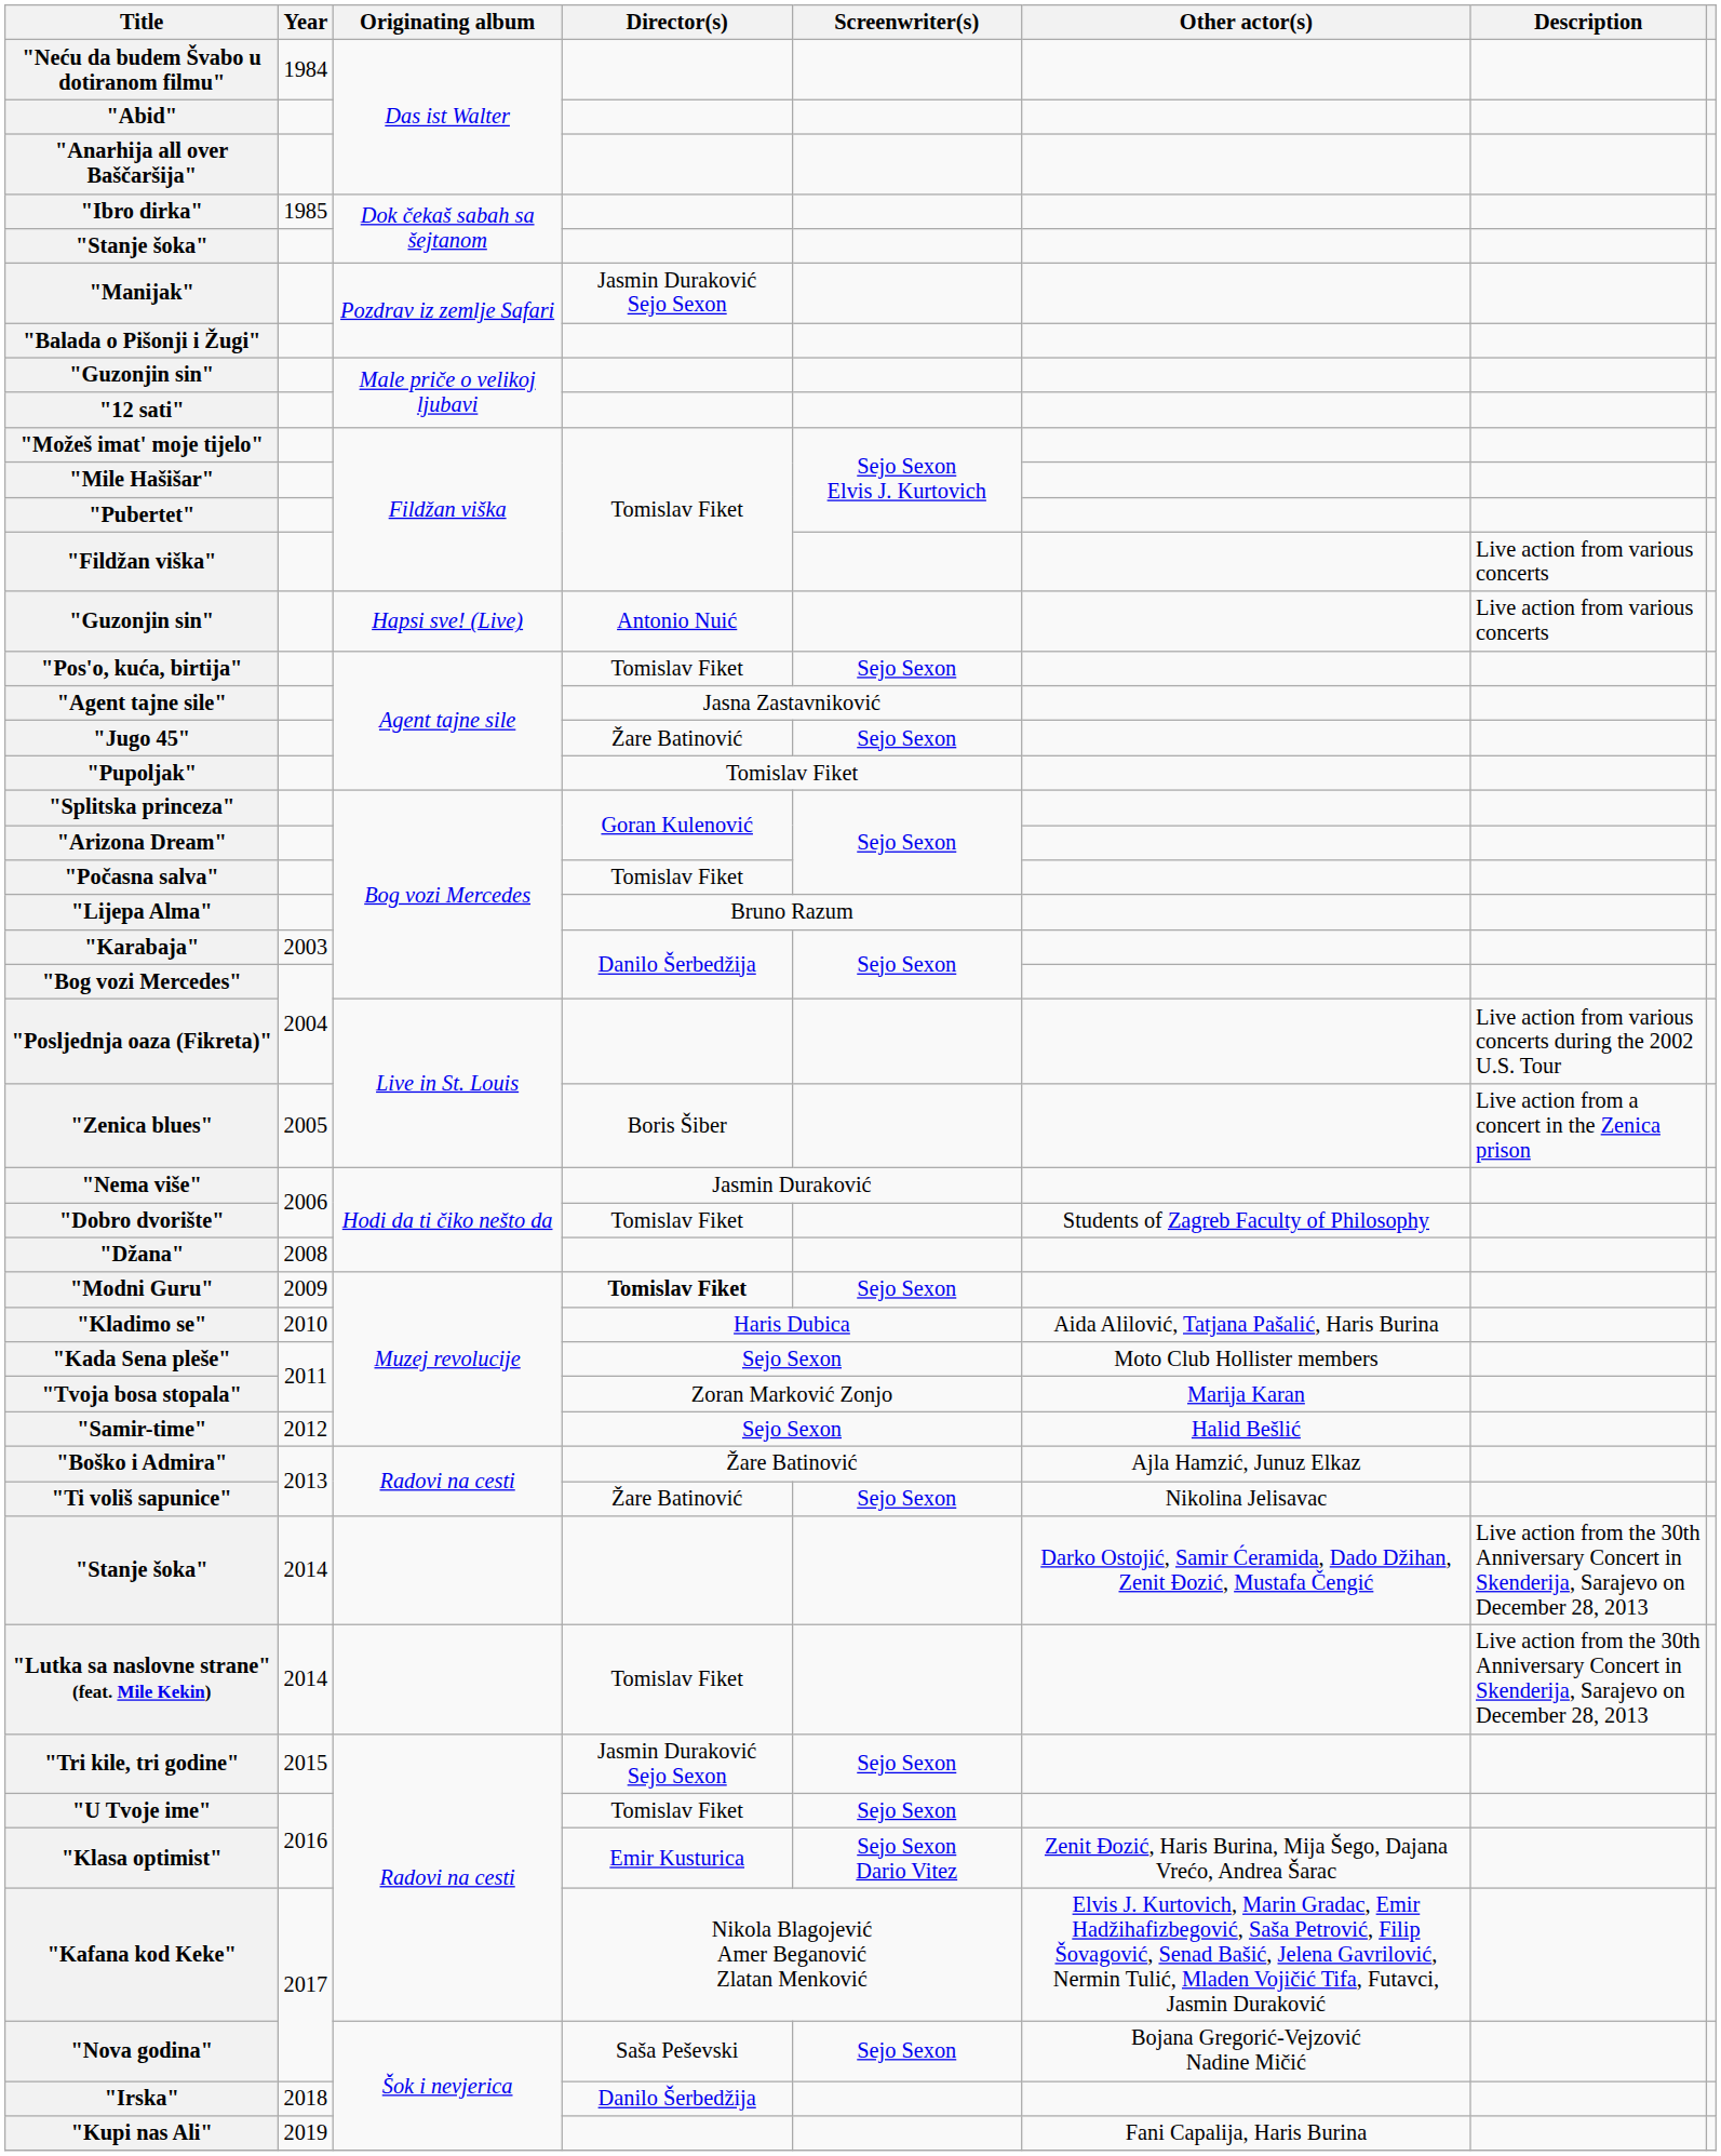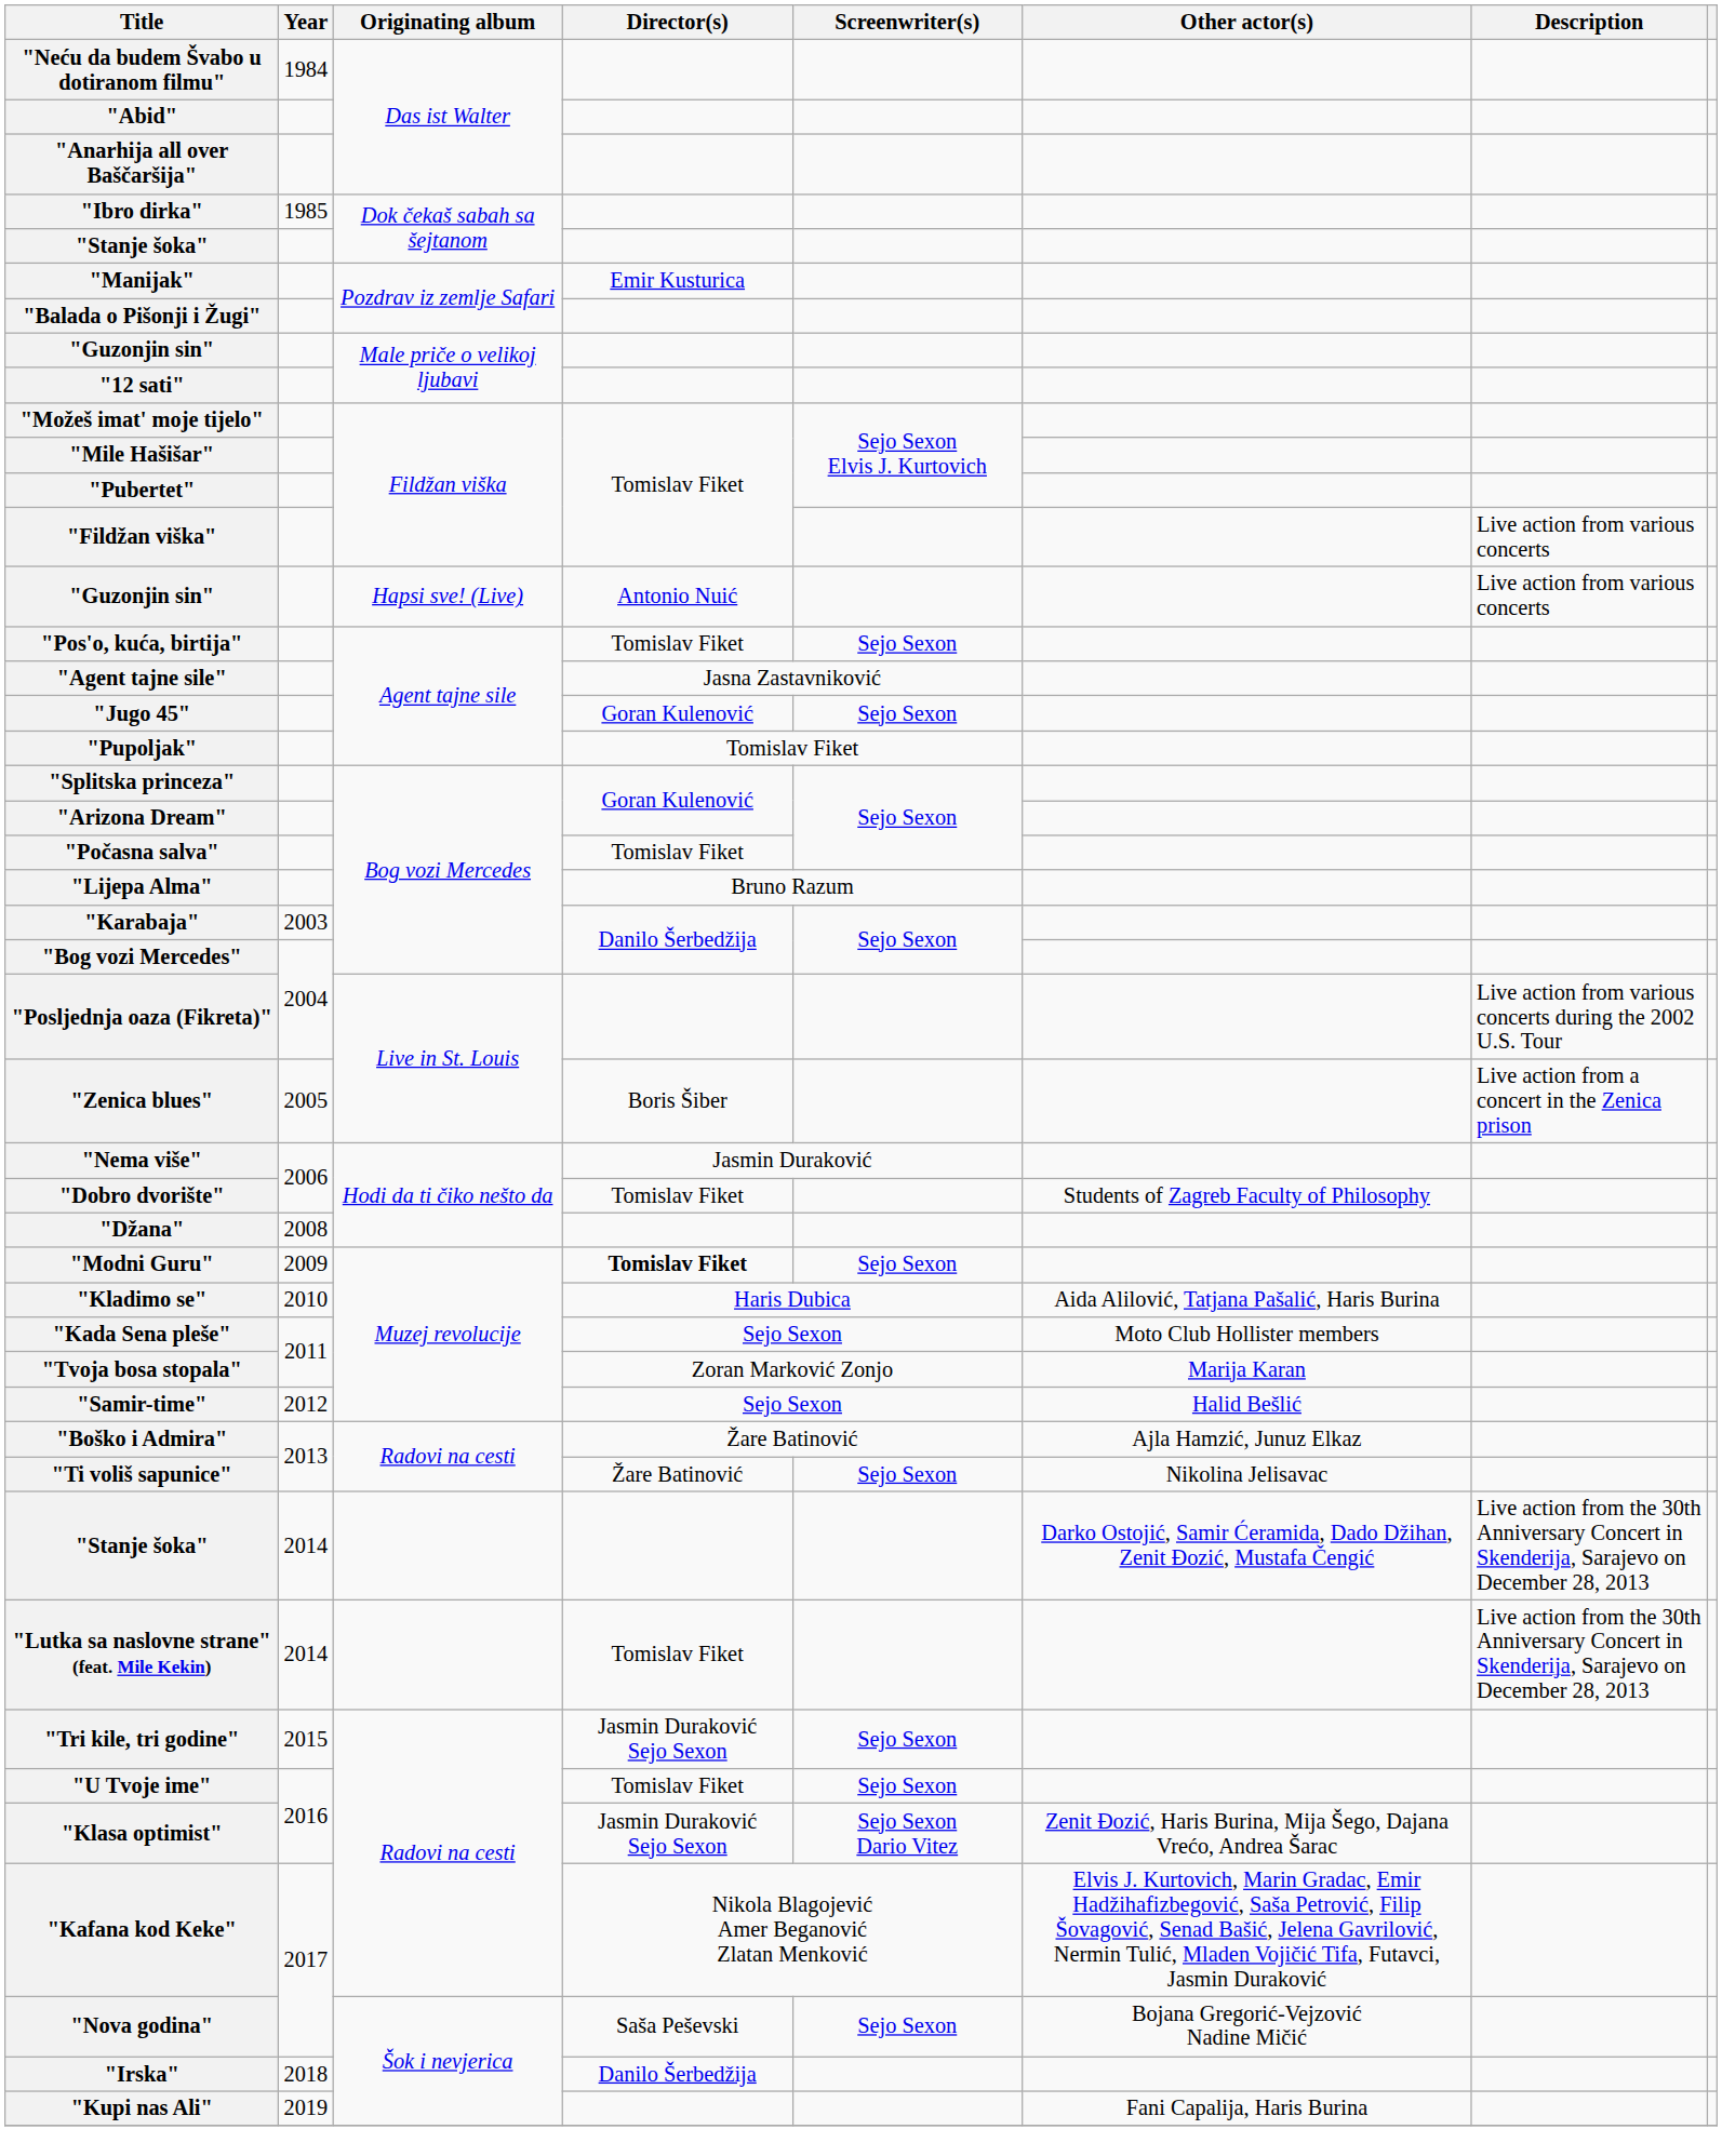 <table class="wikitable plainrowheaders" style="text-align:center;">
 <tr>
 <th scope="col" style="width:12em;">Title</th>
 <th scope="col">Year</th>
 <th scope="col" style="width:10em;">Originating album</th>
 <th scope="col" style="width:10em;">Director(s)</th>
 <th scope="col" style="width:10em;">Screenwriter(s)</th>
 <th scope="col" style="width:20em;">Other actor(s)</th>
 <th scope="col" class="unsortable">Description</th>
 <th scope="col" class="unsortable"></th>
 </tr>
 <tr>
 <th scope="row">"Neću da budem Švabo u dotiranom filmu"</th>
 <td>1984</td>
 <td rowspan="3"><em><a href='#'>Das ist Walter</a></em></td>
 <td></td>
 <td></td>
 <td></td>
 <td></td>
 <td></td>
 </tr>
 <tr>
 <th scope="row">"Abid"</th>
 <td></td>
 <td></td>
 <td></td>
 <td></td>
 <td></td>
 <td></td>
 </tr>
 <tr>
 <th scope="row">"Anarhija all over Baščaršija"</th>
 <td></td>
 <td></td>
 <td></td>
 <td></td>
 <td></td>
 <td></td>
 </tr>
 <tr>
 <th scope="row">"Ibro dirka"</th>
 <td>1985</td>
 <td rowspan="2"><em><a href='#'>Dok čekaš sabah sa šejtanom</a></em></td>
 <td></td>
 <td></td>
 <td></td>
 <td></td>
 <td></td>
 </tr>
 <tr>
 <th scope="row">"Stanje šoka"</th>
 <td></td>
 <td></td>
 <td></td>
 <td></td>
 <td></td>
 <td></td>
 </tr>
 <tr>
 <th scope="row">"Manijak"</th>
 <td></td>
 <td rowspan="2"><em><a href='#'>Pozdrav iz zemlje Safari</a></em></td>
-<td>Jasmin Duraković <br> <a href='#'>Sejo Sexon</a></td>
+<td><a href='#'>Emir Kusturica</a></td>
 <td></td>
 <td></td>
 <td></td>
 <td></td>
 </tr>
 <tr>
 <th scope="row">"Balada o Pišonji i Žugi"</th>
 <td></td>
 <td></td>
 <td></td>
 <td></td>
 <td></td>
 <td></td>
 </tr>
 <tr>
 <th scope="row">"Guzonjin sin"</th>
 <td></td>
 <td rowspan="2"><em><a href='#'>Male priče o velikoj ljubavi</a></em></td>
 <td></td>
 <td></td>
 <td></td>
 <td></td>
 <td></td>
 </tr>
 <tr>
 <th scope="row">"12 sati"</th>
 <td></td>
 <td></td>
 <td></td>
 <td></td>
 <td></td>
 <td></td>
 </tr>
 <tr>
 <th scope="row">"Možeš imat' moje tijelo"</th>
 <td></td>
 <td rowspan="4"><em><a href='#'>Fildžan viška</a></em></td>
 <td rowspan="4">Tomislav Fiket</td>
 <td rowspan="3"><a href='#'>Sejo Sexon</a><br><a href='#'>Elvis J. Kurtovich</a></td>
 <td></td>
 <td></td>
 <td></td>
 </tr>
 <tr>
 <th scope="row">"Mile Hašišar"</th>
 <td></td>
 <td></td>
 <td></td>
 </tr>
 <tr>
 <th scope="row">"Pubertet"</th>
 <td></td>
 <td></td>
 <td></td>
 <td></td>
 </tr>
 <tr>
 <th scope="row">"Fildžan viška"</th>
 <td></td>
 <td></td>
 <td></td>
 <td style="text-align:left;">Live action from various concerts</td>
 <td></td>
 </tr>
 <tr>
 <th scope="row">"Guzonjin sin"</th>
 <td></td>
 <td><em><a href='#'>Hapsi sve! (Live)</a></em></td>
 <td><a href='#'>Antonio Nuić</a></td>
 <td></td>
 <td></td>
 <td style="text-align:left;">Live action from various concerts</td>
 <td></td>
 </tr>
 <tr>
 <th scope="row">"Pos'o, kuća, birtija"</th>
 <td></td>
 <td rowspan="4"><em><a href='#'>Agent tajne sile</a></em></td>
 <td>Tomislav Fiket</td>
 <td><a href='#'>Sejo Sexon</a></td>
 <td></td>
 <td></td>
 <td></td>
 </tr>
 <tr>
 <th scope="row">"Agent tajne sile"</th>
 <td></td>
 <td colspan="2">Jasna Zastavniković</td>
 <td></td>
 <td></td>
 <td></td>
 </tr>
 <tr>
 <th scope="row">"Jugo 45"</th>
 <td></td>
-<td>Žare Batinović</td>
+<td><a href='#'>Goran Kulenović</a></td>
 <td><a href='#'>Sejo Sexon</a></td>
 <td></td>
 <td></td>
 <td></td>
 </tr>
 <tr>
 <th scope="row">"Pupoljak"</th>
 <td></td>
 <td colspan="2">Tomislav Fiket</td>
 <td></td>
 <td></td>
 <td></td>
 </tr>
 <tr>
 <th scope="row">"Splitska princeza"</th>
 <td></td>
 <td rowspan="6"><em><a href='#'>Bog vozi Mercedes</a></em></td>
 <td rowspan="2"><a href='#'>Goran Kulenović</a></td>
 <td rowspan="3"><a href='#'>Sejo Sexon</a></td>
 <td></td>
 <td></td>
 <td></td>
 </tr>
 <tr>
 <th scope="row">"Arizona Dream"</th>
 <td></td>
 <td></td>
 <td></td>
 </tr>
 <tr>
 <th scope="row">"Počasna salva"</th>
 <td></td>
 <td>Tomislav Fiket</td>
 <td></td>
 <td></td>
 <td></td>
 </tr>
 <tr>
 <th scope="row">"Lijepa Alma"</th>
 <td></td>
 <td colspan="2">Bruno Razum</td>
 <td></td>
 <td></td>
 <td></td>
 </tr>
 <tr>
 <th scope="row">"Karabaja"</th>
 <td>2003</td>
 <td rowspan="2"><a href='#'>Danilo Šerbedžija</a></td>
 <td rowspan="2"><a href='#'>Sejo Sexon</a></td>
 <td></td>
 <td></td>
 <td></td>
 </tr>
 <tr>
 <th scope="row">"Bog vozi Mercedes"</th>
 <td rowspan="2">2004</td>
 <td></td>
 <td></td>
 </tr>
 <tr>
 <th scope="row">"Posljednja oaza (Fikreta)"</th>
 <td rowspan="2"><em><a href='#'>Live in St. Louis</a></em></td>
 <td></td>
 <td></td>
 <td></td>
 <td style="text-align:left;">Live action from various concerts during the 2002 U.S. Tour</td>
 <td></td>
 </tr>
 <tr>
 <th scope="row">"Zenica blues"</th>
 <td>2005</td>
 <td>Boris Šiber</td>
 <td></td>
 <td></td>
 <td style="text-align:left;">Live action from a concert in the <a href='#'>Zenica prison</a></td>
 <td></td>
 </tr>
 <tr>
 <th scope="row">"Nema više"</th>
 <td rowspan="2">2006</td>
 <td rowspan="3"><em><a href='#'>Hodi da ti čiko nešto da</a></em></td>
 <td colspan="2">Jasmin Duraković</td>
 <td></td>
 <td></td>
 <td></td>
 </tr>
 <tr>
 <th scope="row">"Dobro dvorište"</th>
 <td>Tomislav Fiket</td>
 <td></td>
 <td>Students of <a href='#'>Zagreb Faculty of Philosophy</a></td>
 <td></td>
 <td></td>
 </tr>
 <tr>
 <th scope="row">"Džana"</th>
 <td>2008</td>
 <td></td>
 <td></td>
 <td></td>
 <td></td>
 <td></td>
 </tr>
 <tr>
 <th scope="row">"Modni Guru"</th>
 <td>2009</td>
 <td rowspan="5"><em><a href='#'>Muzej revolucije</a></em></td>
 <td><strong>Tomislav Fiket</strong></td>
 <td><a href='#'>Sejo Sexon</a></td>
 <td></td>
 <td></td>
 <td></td>
 </tr>
 <tr>
 <th scope="row">"Kladimo se"</th>
 <td>2010</td>
 <td colspan="2"><a href='#'>Haris Dubica</a></td>
 <td>Aida Alilović, <a href='#'>Tatjana Pašalić</a>, Haris Burina</td>
 <td></td>
 <td></td>
 </tr>
 <tr>
 <th scope="row">"Kada Sena pleše"</th>
 <td rowspan="2">2011</td>
 <td colspan="2"><a href='#'>Sejo Sexon</a></td>
 <td>Moto Club Hollister members</td>
 <td></td>
 <td></td>
 </tr>
 <tr>
 <th scope="row">"Tvoja bosa stopala"</th>
 <td colspan="2">Zoran Marković Zonjo</td>
 <td><a href='#'>Marija Karan</a></td>
 <td></td>
 <td></td>
 </tr>
 <tr>
 <th scope="row">"Samir-time"</th>
 <td>2012</td>
 <td colspan="2"><a href='#'>Sejo Sexon</a></td>
 <td><a href='#'>Halid Bešlić</a></td>
 <td></td>
 <td></td>
 </tr>
 <tr>
 <th scope="row">"Boško i Admira"</th>
 <td rowspan="2">2013</td>
 <td rowspan="2"><em><a href='#'>Radovi na cesti</a></em></td>
 <td colspan="2">Žare Batinović</td>
 <td>Ajla Hamzić, Junuz Elkaz</td>
 <td></td>
 <td></td>
 </tr>
 <tr>
 <th scope="row">"Ti voliš sapunice"</th>
 <td>Žare Batinović</td>
 <td><a href='#'>Sejo Sexon</a></td>
 <td>Nikolina Jelisavac</td>
 <td></td>
 <td></td>
 </tr>
 <tr>
 <th scope="row">"Stanje šoka"</th>
 <td>2014</td>
 <td></td>
 <td></td>
 <td></td>
 <td><a href='#'>Darko Ostojić</a>, <a href='#'>Samir Ćeramida</a>, <a href='#'>Dado Džihan</a>, <a href='#'>Zenit Đozić</a>, <a href='#'>Mustafa Čengić</a></td>
 <td style="text-align:left;">Live action from the 30th Anniversary Concert in <a href='#'>Skenderija</a>, Sarajevo on December 28, 2013</td>
 <td></td>
 </tr>
 <tr>
 <th scope="row">"Lutka sa naslovne strane" <small>(feat. <a href='#'>Mile Kekin</a>)</small></th>
 <td>2014</td>
 <td></td>
 <td>Tomislav Fiket</td>
 <td></td>
 <td></td>
 <td style="text-align:left;">Live action from the 30th Anniversary Concert in <a href='#'>Skenderija</a>, Sarajevo on December 28, 2013</td>
 <td></td>
 </tr>
 <tr>
 <th scope="row">"Tri kile, tri godine"</th>
 <td>2015</td>
 <td rowspan="4"><em><a href='#'>Radovi na cesti</a></em></td>
 <td>Jasmin Duraković <br> <a href='#'>Sejo Sexon</a></td>
 <td><a href='#'>Sejo Sexon</a></td>
 <td></td>
 <td></td>
 <td></td>
 </tr>
 <tr>
 <th scope="row">"U Tvoje ime"</th>
 <td rowspan="2">2016</td>
 <td>Tomislav Fiket</td>
 <td><a href='#'>Sejo Sexon</a></td>
 <td></td>
 <td></td>
 <td></td>
 </tr>
 <tr>
 <th scope="row">"Klasa optimist"</th>
-<td><a href='#'>Emir Kusturica</a></td>
+<td>Jasmin Duraković <br> <a href='#'>Sejo Sexon</a></td>
 <td><a href='#'>Sejo Sexon</a><br><a href='#'>Dario Vitez</a></td>
 <td><a href='#'>Zenit Đozić</a>, Haris Burina, Mija Šego, Dajana Vrećo, Andrea Šarac</td>
 <td></td>
 <td></td>
 </tr>
 <tr>
 <th scope="row">"Kafana kod Keke"</th>
 <td rowspan="2">2017</td>
 <td colspan="2">Nikola Blagojević<br>Amer Beganović<br>Zlatan Menković</td>
 <td><a href='#'>Elvis J. Kurtovich</a>, <a href='#'>Marin Gradac</a>, <a href='#'>Emir Hadžihafizbegović</a>, <a href='#'>Saša Petrović</a>, <a href='#'>Filip Šovagović</a>, <a href='#'>Senad Bašić</a>, <a href='#'>Jelena Gavrilović</a>, Nermin Tulić, <a href='#'>Mladen Vojičić Tifa</a>, Futavci, Jasmin Duraković</td>
 <td></td>
 <td></td>
 </tr>
 <tr>
 <th scope="row">"Nova godina"</th>
 <td rowspan="3"><em><a href='#'>Šok i nevjerica</a></em></td>
 <td>Saša Peševski</td>
 <td><a href='#'>Sejo Sexon</a></td>
 <td>Bojana Gregorić-Vejzović<br>Nadine Mičić</td>
 <td></td>
 <td></td>
 </tr>
 <tr>
 <th scope="row">"Irska"</th>
 <td>2018</td>
 <td><a href='#'>Danilo Šerbedžija</a></td>
 <td></td>
 <td></td>
 <td></td>
 <td></td>
 </tr>
 <tr>
 <th scope="row">"Kupi nas Ali"</th>
 <td>2019</td>
 <td></td>
 <td></td>
 <td>Fani Capalija, Haris Burina</td>
 <td></td>
 <td></td>
 </tr>
 <tr>
 </tr>
 </table>
